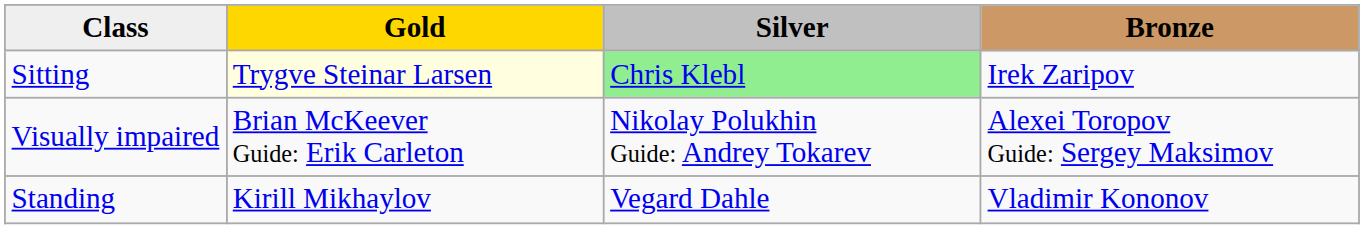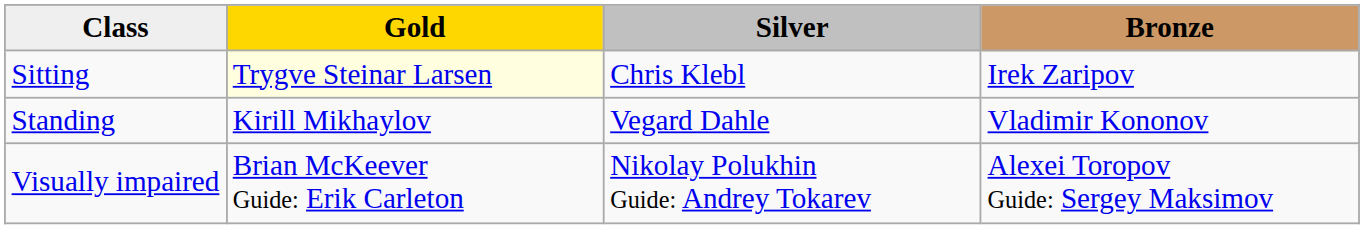 <table class="wikitable" style="text-align:left">
 <tr align="center">
 <td bgcolor=efefef><strong>Class</strong></td>
 <td width=200 bgcolor=gold><strong>Gold</strong></td>
 <td width=200 bgcolor=silver><strong>Silver</strong></td>
 <td width=200 bgcolor=CC9966><strong>Bronze</strong></td>
 </tr>
 <tr>
 <td><a href='#'>Sitting</a></td>
 <td style="background: lightyellow;"><a href='#'>Trygve Steinar Larsen</a><br><em></em></td>
-<td style="background: lightgreen;"><a href='#'>Chris Klebl</a><br><em></em></td>
+<td><a href='#'>Chris Klebl</a><br><em></em></td>
 <td><a href='#'>Irek Zaripov</a><br><em></em></td>
+</tr>
+<tr>
+<td><a href='#'>Standing</a></td>
+<td><a href='#'>Kirill Mikhaylov</a><br><em></em></td>
+<td><a href='#'>Vegard Dahle</a><br><em></em></td>
+<td><a href='#'>Vladimir Kononov</a><br><em></em></td>
 </tr>
 <tr>
 <td><a href='#'>Visually impaired</a></td>
 <td><a href='#'>Brian McKeever</a><br><small>Guide:</small> <a href='#'>Erik Carleton</a><br><em></em></td>
 <td><a href='#'>Nikolay Polukhin</a><br><small>Guide:</small> <a href='#'>Andrey Tokarev</a><br><em></em></td>
 <td><a href='#'>Alexei Toropov</a><br><small>Guide:</small> <a href='#'>Sergey Maksimov</a><br><em></em></td>
 </tr>
-<tr>
-<td><a href='#'>Standing</a></td>
-<td><a href='#'>Kirill Mikhaylov</a><br><em></em></td>
-<td><a href='#'>Vegard Dahle</a><br><em></em></td>
-<td><a href='#'>Vladimir Kononov</a><br><em></em></td>
-</tr>
 </table>
